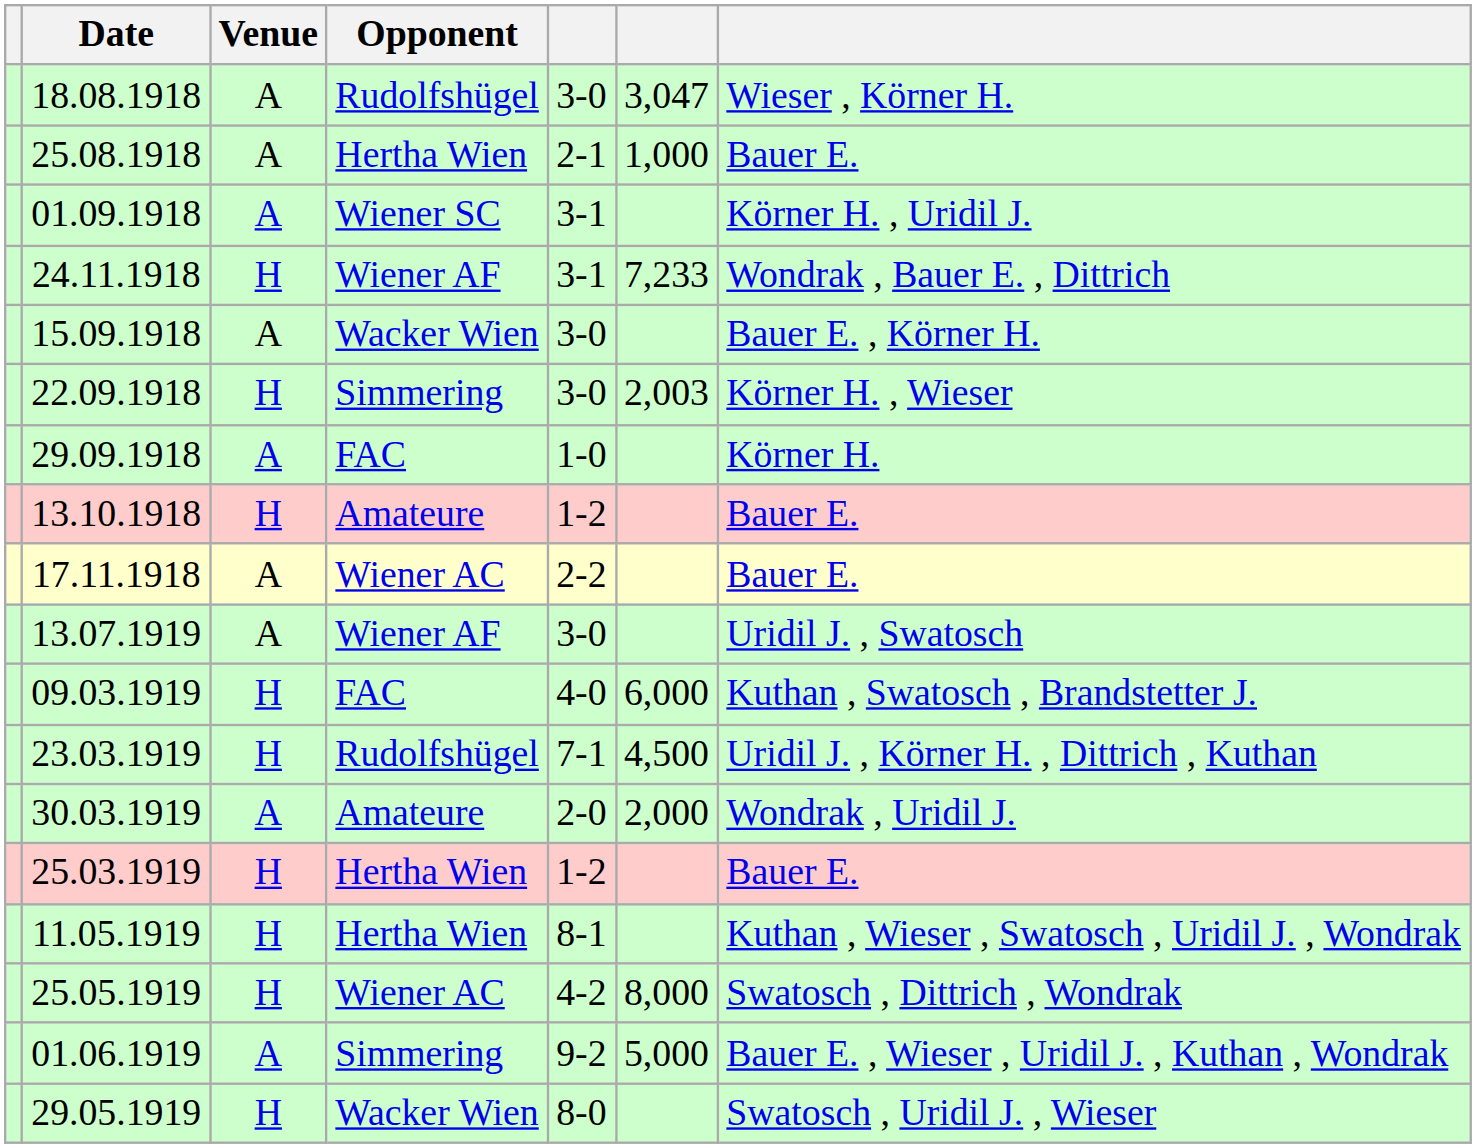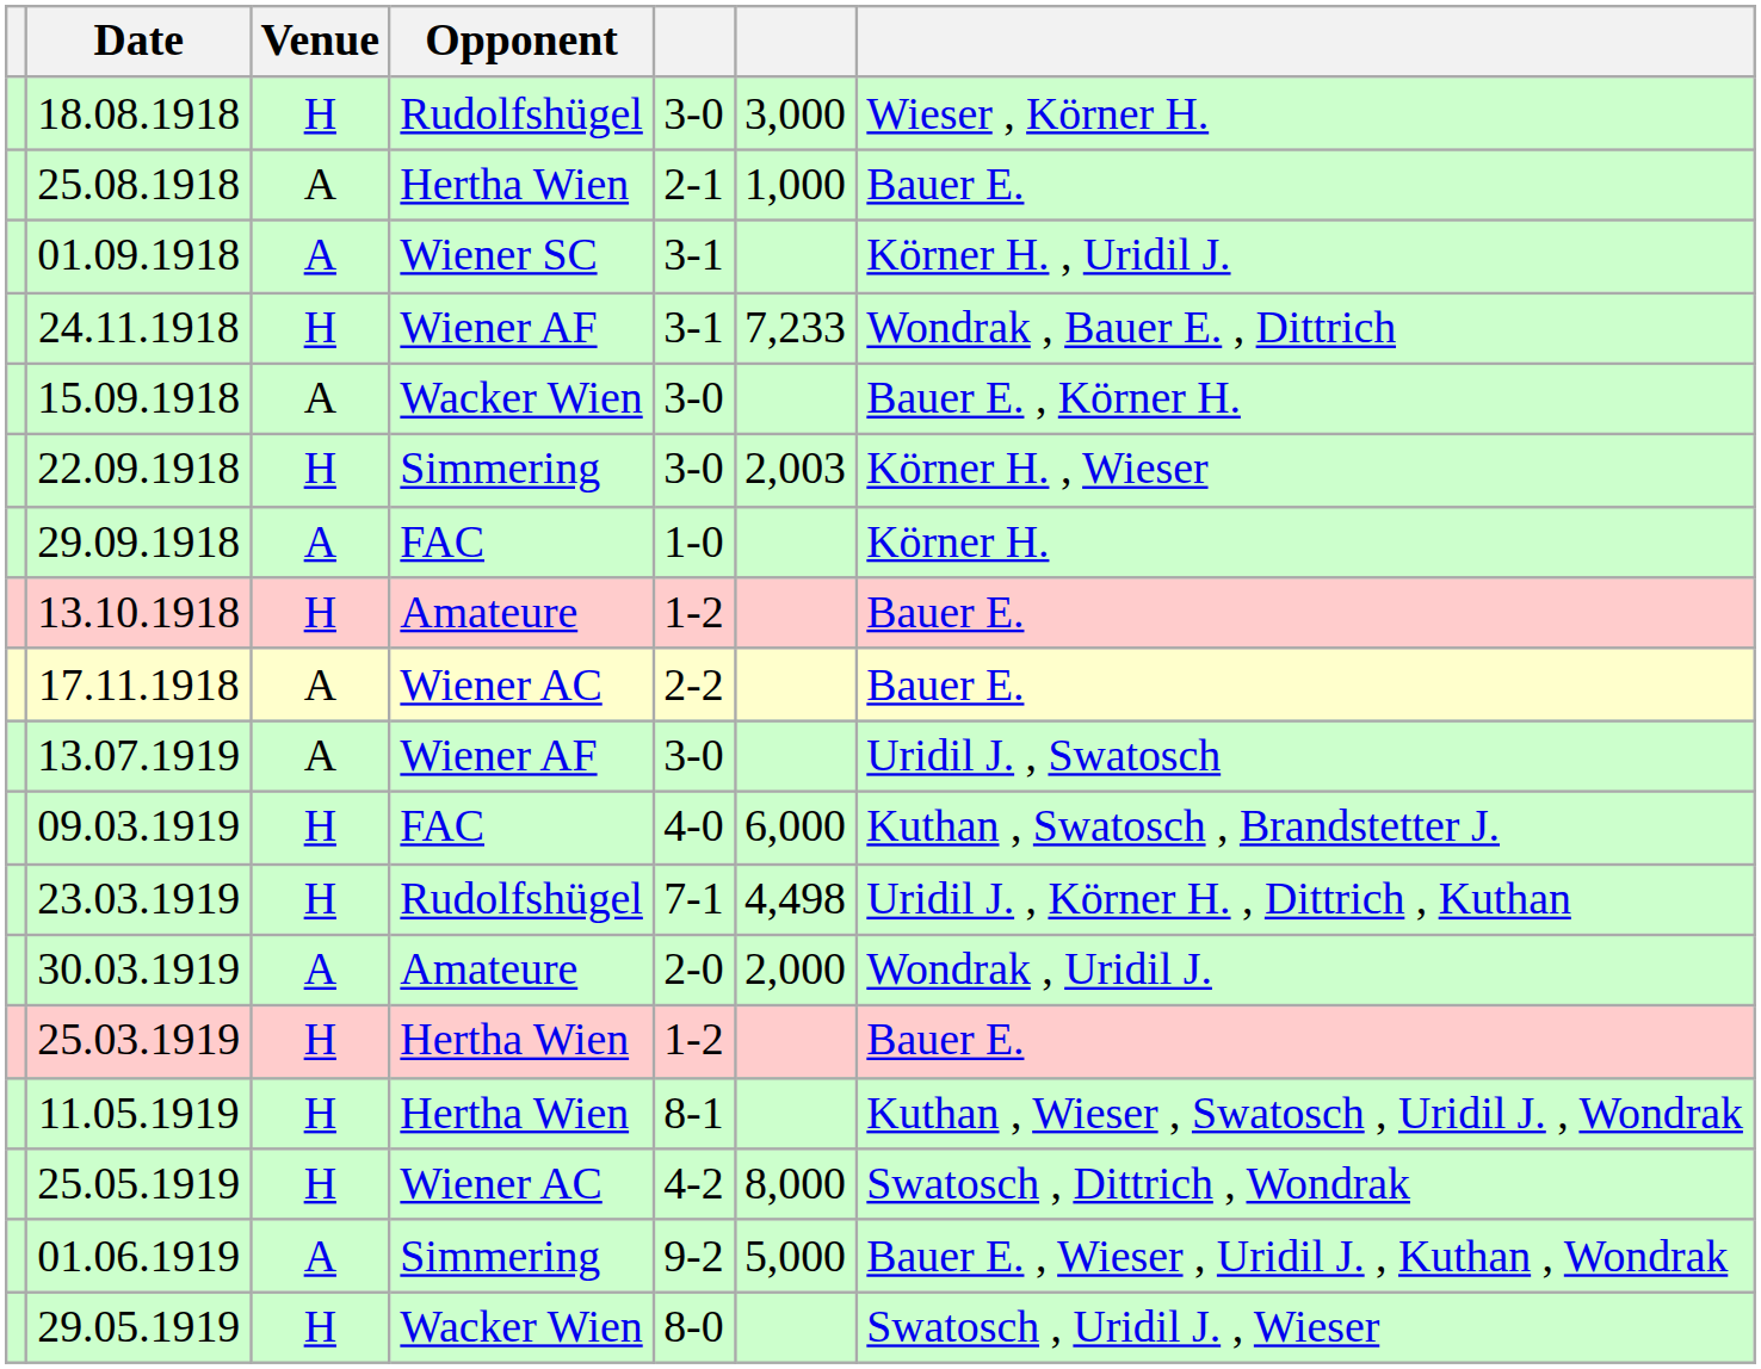 <table class="wikitable" Style="text-align: center">
 <tr>
 <th></th>
 <th>Date</th>
 <th>Venue</th>
 <th>Opponent</th>
 <th></th>
 <th></th>
 <th></th>
 </tr>
 <tr style="background:#cfc">
 <td></td>
 <td>18.08.1918</td>
-<td>A</td>
+<td><a href='#'>H</a></td>
 <td align="left"><a href='#'>Rudolfshügel</a></td>
 <td>3-0</td>
-<td align="right">3,047</td>
+<td align="right">3,000</td>
 <td align="left"><a href='#'>Wieser</a>  , <a href='#'>Körner H.</a> </td>
 </tr>
 <tr style="background:#cfc">
 <td></td>
 <td>25.08.1918</td>
 <td>A</td>
 <td align="left"><a href='#'>Hertha Wien</a></td>
 <td>2-1</td>
 <td align="right">1,000</td>
 <td align="left"><a href='#'>Bauer E.</a>  </td>
 </tr>
 <tr style="background:#cfc">
 <td></td>
 <td>01.09.1918</td>
 <td><a href='#'>A</a></td>
 <td align="left"><a href='#'>Wiener SC</a></td>
 <td>3-1</td>
 <td align="right"></td>
 <td align="left"><a href='#'>Körner H.</a>  , <a href='#'>Uridil J.</a> </td>
 </tr>
 <tr style="background:#cfc">
 <td></td>
 <td>24.11.1918</td>
 <td><a href='#'>H</a></td>
 <td align="left"><a href='#'>Wiener AF</a></td>
 <td>3-1</td>
 <td align="right">7,233</td>
 <td align="left"><a href='#'>Wondrak</a> , <a href='#'>Bauer E.</a> , <a href='#'>Dittrich</a> </td>
 </tr>
 <tr style="background:#cfc">
 <td></td>
 <td>15.09.1918</td>
 <td>A</td>
 <td align="left"><a href='#'>Wacker Wien</a></td>
 <td>3-0</td>
 <td align="right"></td>
 <td align="left"><a href='#'>Bauer E.</a> , <a href='#'>Körner H.</a>  </td>
 </tr>
 <tr style="background:#cfc">
 <td></td>
 <td>22.09.1918</td>
 <td><a href='#'>H</a></td>
 <td align="left"><a href='#'>Simmering</a></td>
 <td>3-0</td>
 <td align="right">2,003</td>
 <td align="left"><a href='#'>Körner H.</a>  , <a href='#'>Wieser</a> </td>
 </tr>
 <tr style="background:#cfc">
 <td></td>
 <td>29.09.1918</td>
 <td><a href='#'>A</a></td>
 <td align="left"><a href='#'>FAC</a></td>
 <td>1-0</td>
 <td align="right"></td>
 <td align="left"><a href='#'>Körner H.</a> </td>
 </tr>
 <tr style="background:#fcc">
 <td></td>
 <td>13.10.1918</td>
 <td><a href='#'>H</a></td>
 <td align="left"><a href='#'>Amateure</a></td>
 <td>1-2</td>
 <td align="right"></td>
 <td align="left"><a href='#'>Bauer E.</a> </td>
 </tr>
 <tr style="background:#ffc">
 <td></td>
 <td>17.11.1918</td>
 <td>A</td>
 <td align="left"><a href='#'>Wiener AC</a></td>
 <td>2-2</td>
 <td align="right"></td>
 <td align="left"><a href='#'>Bauer E.</a>  </td>
 </tr>
 <tr style="background:#cfc">
 <td></td>
 <td>13.07.1919</td>
 <td>A</td>
 <td align="left"><a href='#'>Wiener AF</a></td>
 <td>3-0</td>
 <td align="right"></td>
 <td align="left"><a href='#'>Uridil J.</a>  , <a href='#'>Swatosch</a> </td>
 </tr>
 <tr style="background:#cfc">
 <td></td>
 <td>09.03.1919</td>
 <td><a href='#'>H</a></td>
 <td align="left"><a href='#'>FAC</a></td>
 <td>4-0</td>
 <td align="right">6,000</td>
 <td align="left"><a href='#'>Kuthan</a>  , <a href='#'>Swatosch</a> , <a href='#'>Brandstetter J.</a> </td>
 </tr>
 <tr style="background:#cfc">
 <td></td>
 <td>23.03.1919</td>
 <td><a href='#'>H</a></td>
 <td align="left"><a href='#'>Rudolfshügel</a></td>
 <td>7-1</td>
-<td align="right">4,500</td>
+<td align="right">4,498</td>
 <td align="left"><a href='#'>Uridil J.</a>  , <a href='#'>Körner H.</a> , <a href='#'>Dittrich</a>  , <a href='#'>Kuthan</a>  </td>
 </tr>
 <tr style="background:#cfc">
 <td></td>
 <td>30.03.1919</td>
 <td><a href='#'>A</a></td>
 <td align="left"><a href='#'>Amateure</a></td>
 <td>2-0</td>
 <td align="right">2,000</td>
 <td align="left"><a href='#'>Wondrak</a> , <a href='#'>Uridil J.</a> </td>
 </tr>
 <tr style="background:#fcc">
 <td></td>
 <td>25.03.1919</td>
 <td><a href='#'>H</a></td>
 <td align="left"><a href='#'>Hertha Wien</a></td>
 <td>1-2</td>
 <td align="right"></td>
 <td align="left"><a href='#'>Bauer E.</a> </td>
 </tr>
 <tr style="background:#cfc">
 <td></td>
 <td>11.05.1919</td>
 <td><a href='#'>H</a></td>
 <td align="left"><a href='#'>Hertha Wien</a></td>
 <td>8-1</td>
 <td align="right"></td>
 <td align="left"><a href='#'>Kuthan</a>  , <a href='#'>Wieser</a>  , <a href='#'>Swatosch</a> , <a href='#'>Uridil J.</a>  , <a href='#'>Wondrak</a> </td>
 </tr>
 <tr style="background:#cfc">
 <td></td>
 <td>25.05.1919</td>
 <td><a href='#'>H</a></td>
 <td align="left"><a href='#'>Wiener AC</a></td>
 <td>4-2</td>
 <td align="right">8,000</td>
 <td align="left"><a href='#'>Swatosch</a>  , <a href='#'>Dittrich</a> , <a href='#'>Wondrak</a> </td>
 </tr>
 <tr style="background:#cfc">
 <td></td>
 <td>01.06.1919</td>
 <td><a href='#'>A</a></td>
 <td align="left"><a href='#'>Simmering</a></td>
 <td>9-2</td>
 <td align="right">5,000</td>
 <td align="left"><a href='#'>Bauer E.</a>   , <a href='#'>Wieser</a> , <a href='#'>Uridil J.</a>  , <a href='#'>Kuthan</a>  , <a href='#'>Wondrak</a> </td>
 </tr>
 <tr style="background:#cfc">
 <td></td>
 <td>29.05.1919</td>
 <td><a href='#'>H</a></td>
 <td align="left"><a href='#'>Wacker Wien</a></td>
 <td>8-0</td>
 <td align="right"></td>
 <td align="left"><a href='#'>Swatosch</a>   , <a href='#'>Uridil J.</a>    , <a href='#'>Wieser</a> </td>
 </tr>
 </table>
